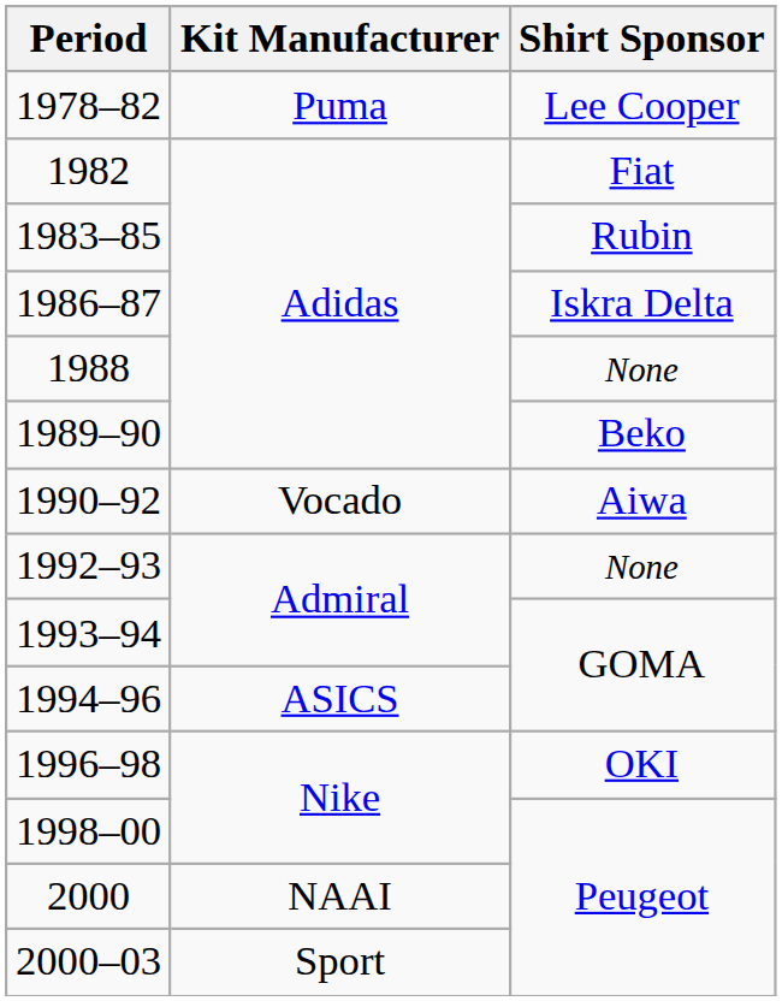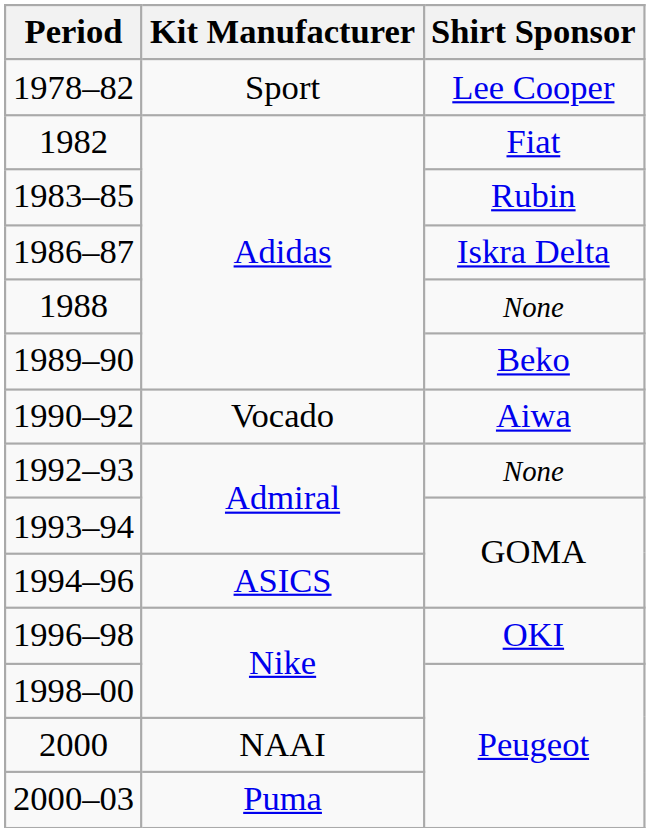 <table class="wikitable" style="text-align: center">
 <tr>
 <th>Period</th>
 <th>Kit Manufacturer</th>
 <th>Shirt Sponsor</th>
 </tr>
 <tr>
 <td>1978–82</td>
-<td><a href='#'>Puma</a></td>
+<td>Sport</td>
 <td><a href='#'>Lee Cooper</a></td>
 </tr>
 <tr>
 <td>1982</td>
 <td rowspan=5><a href='#'>Adidas</a></td>
 <td><a href='#'>Fiat</a></td>
 </tr>
 <tr>
 <td>1983–85</td>
 <td><a href='#'>Rubin</a></td>
 </tr>
 <tr>
 <td>1986–87</td>
 <td><a href='#'>Iskra Delta</a></td>
 </tr>
 <tr>
 <td>1988</td>
 <td><small><em>None</em></small></td>
 </tr>
 <tr>
 <td>1989–90</td>
 <td><a href='#'>Beko</a></td>
 </tr>
 <tr>
 <td>1990–92</td>
 <td>Vocado</td>
 <td><a href='#'>Aiwa</a></td>
 </tr>
 <tr>
 <td>1992–93</td>
 <td rowspan=2><a href='#'>Admiral</a></td>
 <td><small><em>None</em></small></td>
 </tr>
 <tr>
 <td>1993–94</td>
 <td rowspan=2>GOMA</td>
 </tr>
 <tr>
 <td>1994–96</td>
 <td><a href='#'>ASICS</a></td>
 </tr>
 <tr>
 <td>1996–98</td>
 <td rowspan=2><a href='#'>Nike</a></td>
 <td><a href='#'>OKI</a></td>
 </tr>
 <tr>
 <td>1998–00</td>
 <td rowspan=3><a href='#'>Peugeot</a></td>
 </tr>
 <tr>
 <td>2000</td>
 <td>NAAI</td>
 </tr>
 <tr>
 <td>2000–03</td>
-<td>Sport</td>
+<td><a href='#'>Puma</a></td>
 </tr>
 </table>
